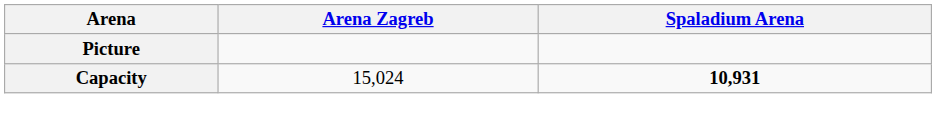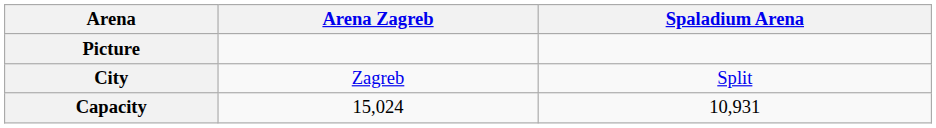 <table class="wikitable" width="800">
 <tr>
 <th>Arena</th>
 <th align="center"><a href='#'>Arena Zagreb</a></th>
 <th align="center"><a href='#'>Spaladium Arena</a></th>
 </tr>
 <tr>
 <th>Picture</th>
 <td align="center"></td>
 <td align="center"></td>
 </tr>
 <tr>
+<th>City</th>
+<td align="center"><a href='#'>Zagreb</a></td>
+<td align="center"><a href='#'>Split</a></td>
+</tr>
+<tr>
 <th>Capacity</th>
 <td align="center">15,024</td>
-<td align="center"><strong>10,931</strong></td>
+<td align="center">10,931</td>
 </tr>
 </table>
